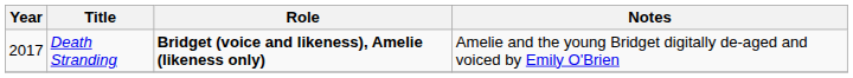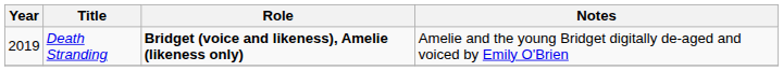 <table class="wikitable sortable mw-collapsible">
 <tr>
 <th>Year</th>
 <th>Title</th>
 <th>Role</th>
 <th class="unsortable">Notes</th>
 </tr>
 <tr>
-<td>2017</td>
+<td>2019</td>
 <td><em><a href='#'>Death Stranding</a></em></td>
 <td><strong>Bridget (voice and likeness), Amelie (likeness only)</strong></td>
 <td>Amelie and the young Bridget digitally de-aged and voiced by <a href='#'>Emily O'Brien</a></td>
 </tr>
 <tr>
 </tr>
 </table>
